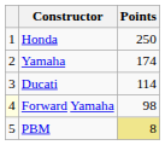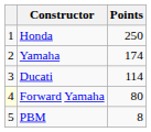 <table class="wikitable" style="font-size: 95%;">
 <tr>
 <th></th>
 <th>Constructor</th>
 <th>Points</th>
 </tr>
 <tr>
 <td align=center>1</td>
 <td> <a href='#'>Honda</a></td>
 <td align=right>250</td>
 </tr>
 <tr>
 <td align=center>2</td>
 <td> <a href='#'>Yamaha</a></td>
 <td align=right>174</td>
 </tr>
 <tr>
 <td align=center>3</td>
 <td> <a href='#'>Ducati</a></td>
 <td align=right>114</td>
 </tr>
 <tr>
 <td align=center style="background: lightyellow;">4</td>
 <td> <a href='#'>Forward</a> <a href='#'>Yamaha</a></td>
-<td align=right>98</td>
+<td align=right>80</td>
 </tr>
 <tr>
 <td align=center>5</td>
 <td> <a href='#'>PBM</a></td>
-<td align=right style="background: khaki;">8</td>
+<td align=right>8</td>
 </tr>
 </table>
